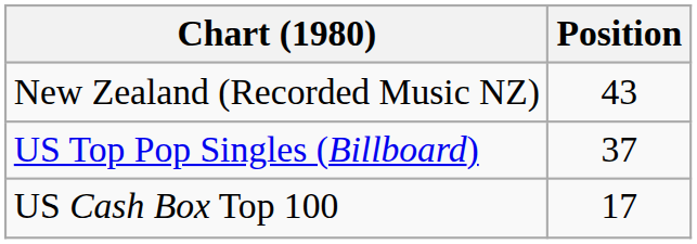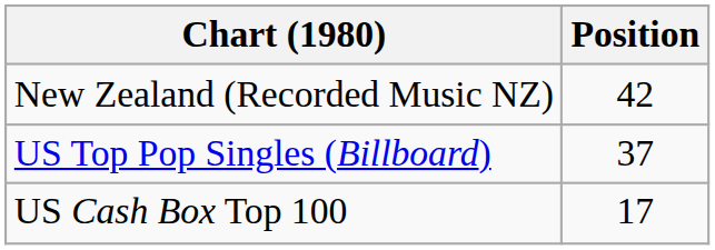 <table class="wikitable sortable">
 <tr>
 <th>Chart (1980)</th>
 <th>Position</th>
 </tr>
 <tr>
 <td>New Zealand (Recorded Music NZ)</td>
-<td style="text-align:center;">43</td>
+<td style="text-align:center;">42</td>
 </tr>
 <tr>
 <td><a href='#'>US Top Pop Singles (<em>Billboard</em>)</a></td>
 <td align="center">37</td>
 </tr>
 <tr>
 <td>US <em>Cash Box</em> Top 100</td>
 <td style="text-align:center;">17</td>
 </tr>
 </table>
